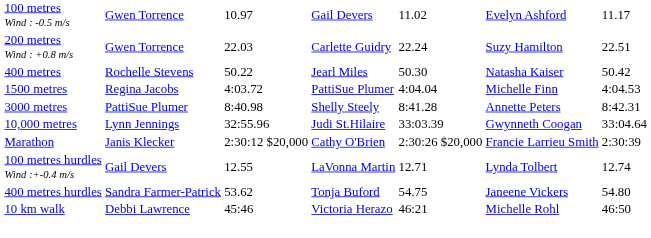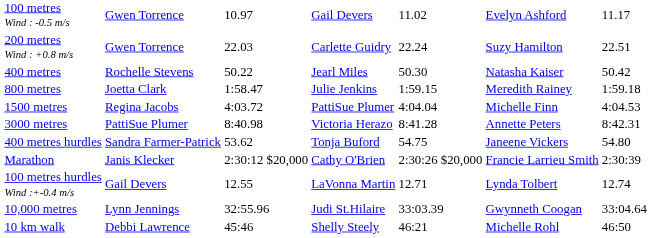 <table>
 <tr>
 <td><a href='#'>100 metres</a><br><small><em>Wind : -0.5 m/s</em></small></td>
 <td><a href='#'>Gwen Torrence</a></td>
 <td>10.97</td>
 <td><a href='#'>Gail Devers</a></td>
 <td>11.02</td>
 <td><a href='#'>Evelyn Ashford</a></td>
 <td>11.17</td>
 </tr>
 <tr>
 <td><a href='#'>200 metres</a><br><small><em>Wind : +0.8 m/s</em></small></td>
 <td><a href='#'>Gwen Torrence</a></td>
 <td>22.03</td>
 <td><a href='#'>Carlette Guidry</a></td>
 <td>22.24</td>
 <td><a href='#'>Suzy Hamilton</a></td>
 <td>22.51</td>
 </tr>
 <tr>
 <td><a href='#'>400 metres</a></td>
 <td><a href='#'>Rochelle Stevens</a></td>
 <td>50.22</td>
 <td><a href='#'>Jearl Miles</a></td>
 <td>50.30</td>
 <td><a href='#'>Natasha Kaiser</a></td>
 <td>50.42</td>
 </tr>
 <tr>
+<td><a href='#'>800 metres</a></td>
+<td><a href='#'>Joetta Clark</a></td>
+<td>1:58.47</td>
+<td><a href='#'>Julie Jenkins</a></td>
+<td>1:59.15</td>
+<td><a href='#'>Meredith Rainey</a></td>
+<td>1:59.18</td>
+</tr>
+<tr>
 <td><a href='#'>1500 metres</a></td>
 <td><a href='#'>Regina Jacobs</a></td>
 <td>4:03.72</td>
 <td><a href='#'>PattiSue Plumer</a></td>
 <td>4:04.04</td>
 <td><a href='#'>Michelle Finn</a></td>
 <td>4:04.53</td>
 </tr>
 <tr>
 <td><a href='#'>3000 metres</a></td>
 <td><a href='#'>PattiSue Plumer</a></td>
 <td>8:40.98</td>
-<td><a href='#'>Shelly Steely</a></td>
+<td><a href='#'>Victoria Herazo</a></td>
 <td>8:41.28</td>
 <td><a href='#'>Annette Peters</a></td>
 <td>8:42.31</td>
 </tr>
 <tr>
-<td><a href='#'>10,000 metres</a></td>
-<td><a href='#'>Lynn Jennings</a></td>
-<td>32:55.96</td>
-<td><a href='#'>Judi St.Hilaire</a></td>
-<td>33:03.39</td>
-<td><a href='#'>Gwynneth Coogan</a></td>
-<td>33:04.64</td>
+<td><a href='#'>400 metres hurdles</a></td>
+<td><a href='#'>Sandra Farmer-Patrick</a></td>
+<td>53.62</td>
+<td><a href='#'>Tonja Buford</a></td>
+<td>54.75</td>
+<td><a href='#'>Janeene Vickers</a></td>
+<td>54.80</td>
 </tr>
 <tr>
 <td><a href='#'>Marathon</a></td>
 <td><a href='#'>Janis Klecker</a></td>
 <td>2:30:12 $20,000</td>
 <td><a href='#'>Cathy O'Brien</a></td>
 <td>2:30:26 $20,000</td>
 <td><a href='#'>Francie Larrieu Smith</a></td>
 <td>2:30:39</td>
 </tr>
 <tr>
 <td><a href='#'>100 metres hurdles</a><br><small><em>Wind :+-0.4 m/s</em></small></td>
 <td><a href='#'>Gail Devers</a></td>
 <td>12.55</td>
 <td><a href='#'>LaVonna Martin</a></td>
 <td>12.71</td>
 <td><a href='#'>Lynda Tolbert</a></td>
 <td>12.74</td>
 </tr>
 <tr>
-<td><a href='#'>400 metres hurdles</a></td>
-<td><a href='#'>Sandra Farmer-Patrick</a></td>
-<td>53.62</td>
-<td><a href='#'>Tonja Buford</a></td>
-<td>54.75</td>
-<td><a href='#'>Janeene Vickers</a></td>
-<td>54.80</td>
+<td><a href='#'>10,000 metres</a></td>
+<td><a href='#'>Lynn Jennings</a></td>
+<td>32:55.96</td>
+<td><a href='#'>Judi St.Hilaire</a></td>
+<td>33:03.39</td>
+<td><a href='#'>Gwynneth Coogan</a></td>
+<td>33:04.64</td>
 </tr>
 <tr>
 <td><a href='#'>10&nbsp;km walk</a></td>
 <td><a href='#'>Debbi Lawrence</a></td>
 <td>45:46</td>
-<td><a href='#'>Victoria Herazo</a></td>
+<td><a href='#'>Shelly Steely</a></td>
 <td>46:21</td>
 <td><a href='#'>Michelle Rohl</a></td>
 <td>46:50</td>
 </tr>
 </table>
